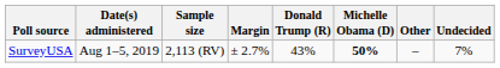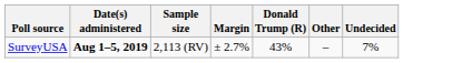 <table class="wikitable" style="font-size:90%;text-align:center;">
 <tr valign=bottom style="font-size:90%;">
 <th>Poll source</th>
 <th>Date(s)<br>administered</th>
 <th>Sample<br>size</th>
 <th>Margin<br></th>
 <th>Donald<br>Trump (R)</th>
-<th>Michelle<br>Obama (D)</th>
 <th>Other</th>
 <th>Undecided</th>
 </tr>
 <tr>
 <td style="text-align:left;"><a href='#'>SurveyUSA</a></td>
-<td>Aug 1–5, 2019</td>
+<td><strong>Aug 1–5, 2019</strong></td>
 <td>2,113 (RV)</td>
 <td>± 2.7%</td>
 <td>43%</td>
-<td><strong>50%</strong></td>
 <td>–</td>
 <td>7%</td>
 </tr>
 </table>
